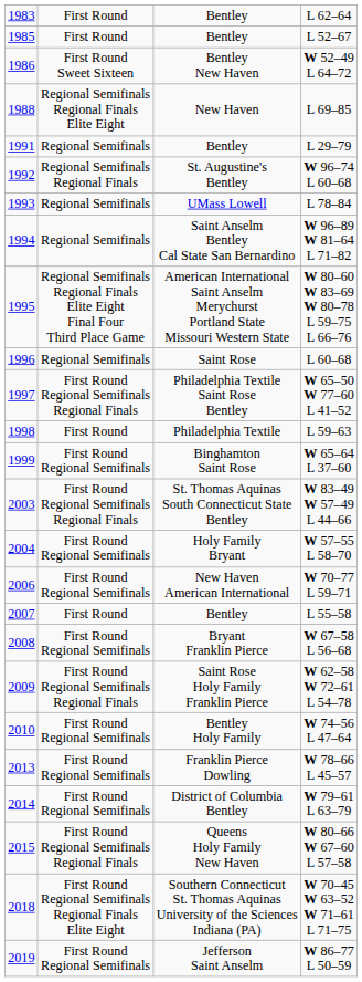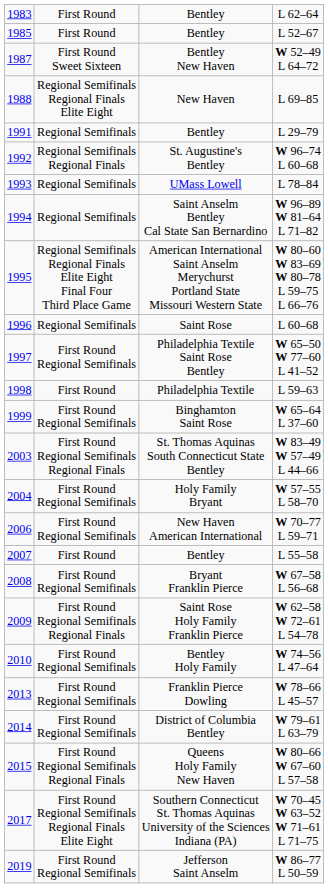 <table class="wikitable">
 <tr align="center">
 <td><a href='#'>1983</a></td>
 <td>First Round</td>
 <td>Bentley</td>
 <td>L 62–64</td>
 </tr>
 <tr align="center">
 <td><a href='#'>1985</a></td>
 <td>First Round</td>
 <td>Bentley</td>
 <td>L 52–67</td>
 </tr>
 <tr align="center">
-<td><a href='#'>1986</a></td>
+<td><a href='#'>1987</a></td>
 <td>First Round<br>Sweet Sixteen</td>
 <td>Bentley<br>New Haven</td>
 <td><strong>W</strong> 52–49<br>L 64–72</td>
 </tr>
 <tr align="center">
 <td><a href='#'>1988</a></td>
 <td>Regional Semifinals<br>Regional Finals<br>Elite Eight</td>
 <td>New Haven</td>
 <td>L 69–85</td>
 </tr>
 <tr align="center">
 <td><a href='#'>1991</a></td>
 <td>Regional Semifinals</td>
 <td>Bentley</td>
 <td>L 29–79</td>
 </tr>
 <tr align="center">
 <td><a href='#'>1992</a></td>
 <td>Regional Semifinals<br>Regional Finals</td>
 <td>St. Augustine's<br>Bentley</td>
 <td><strong>W</strong> 96–74<br>L 60–68</td>
 </tr>
 <tr align="center">
 <td><a href='#'>1993</a></td>
 <td>Regional Semifinals</td>
 <td><a href='#'>UMass Lowell</a></td>
 <td>L 78–84</td>
 </tr>
 <tr align="center">
 <td><a href='#'>1994</a></td>
 <td>Regional Semifinals</td>
 <td>Saint Anselm<br>Bentley<br>Cal State San Bernardino</td>
 <td><strong>W</strong> 96–89<br><strong>W</strong> 81–64<br>L 71–82</td>
 </tr>
 <tr align="center">
 <td><a href='#'>1995</a></td>
 <td>Regional Semifinals<br>Regional Finals<br>Elite Eight<br>Final Four<br>Third Place Game</td>
 <td>American International<br>Saint Anselm<br>Merychurst<br>Portland State<br>Missouri Western State</td>
 <td><strong>W</strong> 80–60<br><strong>W</strong> 83–69<br><strong>W</strong> 80–78<br>L 59–75<br>L 66–76</td>
 </tr>
 <tr align="center">
 <td><a href='#'>1996</a></td>
 <td>Regional Semifinals</td>
 <td>Saint Rose</td>
 <td>L 60–68</td>
 </tr>
 <tr align="center">
 <td><a href='#'>1997</a></td>
-<td>First Round<br>Regional Semifinals<br>Regional Finals</td>
+<td>First Round<br>Regional Semifinals</td>
 <td>Philadelphia Textile<br>Saint Rose<br>Bentley</td>
 <td><strong>W</strong> 65–50<br><strong>W</strong> 77–60<br>L 41–52</td>
 </tr>
 <tr align="center">
 <td><a href='#'>1998</a></td>
 <td>First Round</td>
 <td>Philadelphia Textile</td>
 <td>L 59–63</td>
 </tr>
 <tr align="center">
 <td><a href='#'>1999</a></td>
 <td>First Round<br>Regional Semifinals</td>
 <td>Binghamton<br>Saint Rose</td>
 <td><strong>W</strong> 65–64<br>L 37–60</td>
 </tr>
 <tr align="center">
 <td><a href='#'>2003</a></td>
 <td>First Round<br>Regional Semifinals<br>Regional Finals</td>
 <td>St. Thomas Aquinas<br>South Connecticut State<br>Bentley</td>
 <td><strong>W</strong> 83–49<br><strong>W</strong> 57–49<br>L 44–66</td>
 </tr>
 <tr align="center">
 <td><a href='#'>2004</a></td>
 <td>First Round<br>Regional Semifinals</td>
 <td>Holy Family<br>Bryant</td>
 <td><strong>W</strong> 57–55<br>L 58–70</td>
 </tr>
 <tr align="center">
 <td><a href='#'>2006</a></td>
 <td>First Round<br>Regional Semifinals</td>
 <td>New Haven<br>American International</td>
 <td><strong>W</strong> 70–77<br>L 59–71</td>
 </tr>
 <tr align="center">
 <td><a href='#'>2007</a></td>
 <td>First Round</td>
 <td>Bentley</td>
 <td>L 55–58</td>
 </tr>
 <tr align="center">
 <td><a href='#'>2008</a></td>
 <td>First Round<br>Regional Semifinals</td>
 <td>Bryant<br>Franklin Pierce</td>
 <td><strong>W</strong> 67–58<br>L 56–68</td>
 </tr>
 <tr align="center">
 <td><a href='#'>2009</a></td>
 <td>First Round<br>Regional Semifinals<br>Regional Finals</td>
 <td>Saint Rose<br>Holy Family<br>Franklin Pierce</td>
 <td><strong>W</strong> 62–58<br><strong>W</strong> 72–61<br>L 54–78</td>
 </tr>
 <tr align="center">
 <td><a href='#'>2010</a></td>
 <td>First Round<br>Regional Semifinals</td>
 <td>Bentley<br>Holy Family</td>
 <td><strong>W</strong> 74–56<br>L 47–64</td>
 </tr>
 <tr align="center">
 <td><a href='#'>2013</a></td>
 <td>First Round<br>Regional Semifinals</td>
 <td>Franklin Pierce<br>Dowling</td>
 <td><strong>W</strong> 78–66<br>L 45–57</td>
 </tr>
 <tr align="center">
 <td><a href='#'>2014</a></td>
 <td>First Round<br>Regional Semifinals</td>
 <td>District of Columbia<br>Bentley</td>
 <td><strong>W</strong> 79–61<br>L 63–79</td>
 </tr>
 <tr align="center">
 <td><a href='#'>2015</a></td>
 <td>First Round<br>Regional Semifinals<br>Regional Finals</td>
 <td>Queens<br>Holy Family<br>New Haven</td>
 <td><strong>W</strong> 80–66<br><strong>W</strong> 67–60<br>L 57–58</td>
 </tr>
 <tr align="center">
-<td><a href='#'>2018</a></td>
+<td><a href='#'>2017</a></td>
 <td>First Round<br>Regional Semifinals<br>Regional Finals<br>Elite Eight</td>
 <td>Southern Connecticut<br>St. Thomas Aquinas<br>University of the Sciences<br>Indiana (PA)</td>
 <td><strong>W</strong> 70–45<br><strong>W</strong> 63–52<br><strong>W</strong> 71–61<br>L 71–75</td>
 </tr>
 <tr align="center">
 <td><a href='#'>2019</a></td>
 <td>First Round<br>Regional Semifinals</td>
 <td>Jefferson<br>Saint Anselm</td>
 <td><strong>W</strong> 86–77<br>L 50–59</td>
 </tr>
 </table>
